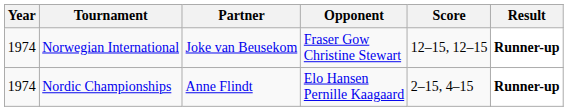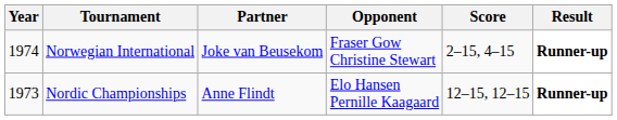 <table class="sortable wikitable" style="font-size: 90%;">
 <tr>
 <th>Year</th>
 <th>Tournament</th>
 <th>Partner</th>
 <th>Opponent</th>
 <th>Score</th>
 <th>Result</th>
 </tr>
 <tr>
 <td align="center">1974</td>
 <td align="left"><a href='#'>Norwegian International</a></td>
 <td align="left"> <a href='#'>Joke van Beusekom</a></td>
 <td align="left"> <a href='#'>Fraser Gow</a><br> <a href='#'>Christine Stewart</a></td>
+<td align="left">2–15, 4–15</td>
+<td style="text-align:left; background:white"> <strong>Runner-up</strong></td>
+</tr>
+<tr>
+<td align="center">1973</td>
+<td align="left"><a href='#'>Nordic Championships</a></td>
+<td align="left"> <a href='#'>Anne Flindt</a></td>
+<td align="left"> <a href='#'>Elo Hansen</a><br> <a href='#'>Pernille Kaagaard</a></td>
 <td align="left">12–15, 12–15</td>
 <td style="text-align:left; background:white"> <strong>Runner-up</strong></td>
 </tr>
-<tr>
-<td align="center">1974</td>
-<td align="left"><a href='#'>Nordic Championships</a></td>
-<td align="left"> <a href='#'>Anne Flindt</a></td>
-<td align="left"> <a href='#'>Elo Hansen</a><br> <a href='#'>Pernille Kaagaard</a></td>
-<td align="left">2–15, 4–15</td>
-<td style="text-align:left; background:white"> <strong>Runner-up</strong></td>
-</tr>
 </table>
